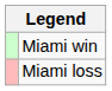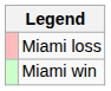 <table class="wikitable" style="font-size:90%">
 <tr>
 <th colspan="2">Legend</th>
 </tr>
 <tr>
+<td bgcolor="#ffbbbb"> </td>
+<td>Miami loss</td>
+</tr>
+<tr>
 <td bgcolor="#ccffcc"> </td>
 <td>Miami win</td>
 </tr>
-<tr>
-<td bgcolor="#ffbbbb"> </td>
-<td>Miami loss</td>
-</tr>
 </table>
